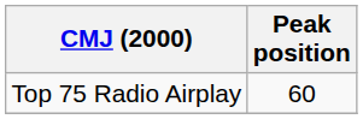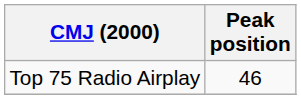 <table class=wikitable>
 <tr>
 <th><a href='#'>CMJ</a> (2000)</th>
 <th>Peak<br>position</th>
 </tr>
 <tr>
 <td>Top 75 Radio Airplay</td>
-<td align="center">60</td>
+<td align="center">46</td>
 </tr>
 <tr>
 </tr>
 </table>
